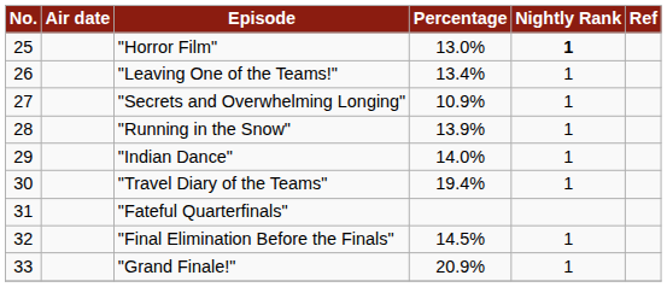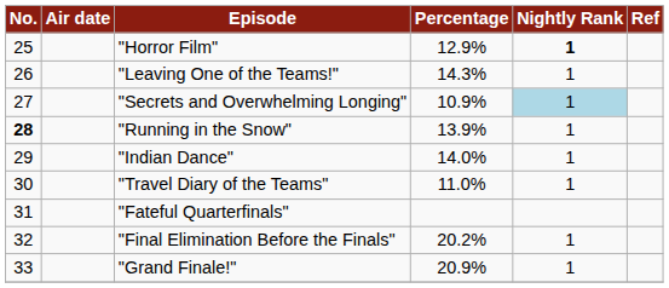 <table class="wikitable" style="text-align:center;">
 <tr>
 <th style="background:#8b1c10; color:white;">No.</th>
 <th style="background:#8b1c10; color:white;">Air date</th>
 <th style="background:#8b1c10; color:white;">Episode</th>
 <th style="background:#8b1c10; color:white;">Percentage</th>
 <th style="background:#8b1c10; color:white;">Nightly Rank</th>
 <th style="background:#8b1c10; color:white;">Ref</th>
 </tr>
 <tr>
 <td>25</td>
 <td style="text-align:left;"></td>
 <td style="text-align:left;">"Horror Film"</td>
-<td>13.0%</td>
+<td>12.9%</td>
 <td><strong>1</strong></td>
 <td></td>
 </tr>
 <tr>
 <td>26</td>
 <td style="text-align:left;"></td>
 <td style="text-align:left;">"Leaving One of the Teams!"</td>
-<td>13.4%</td>
+<td>14.3%</td>
 <td>1</td>
 <td></td>
 </tr>
 <tr>
 <td>27</td>
 <td style="text-align:left;"></td>
 <td style="text-align:left;">"Secrets and Overwhelming Longing"</td>
 <td>10.9%</td>
-<td>1</td>
+<td style="background: lightblue;">1</td>
 <td></td>
 </tr>
 <tr>
-<td>28</td>
+<td><strong>28</strong></td>
 <td style="text-align:left;"></td>
 <td style="text-align:left;">"Running in the Snow"</td>
 <td>13.9%</td>
 <td>1</td>
 <td></td>
 </tr>
 <tr>
 <td>29</td>
 <td style="text-align:left;"></td>
 <td style="text-align:left;">"Indian Dance"</td>
 <td>14.0%</td>
 <td>1</td>
 <td></td>
 </tr>
 <tr>
 <td>30</td>
 <td style="text-align:left;"></td>
 <td style="text-align:left;">"Travel Diary of the Teams"</td>
-<td>19.4%</td>
+<td>11.0%</td>
 <td>1</td>
 <td></td>
 </tr>
 <tr>
 <td>31</td>
 <td style="text-align:left;"></td>
 <td style="text-align:left;">"Fateful Quarterfinals"</td>
 <td></td>
 <td></td>
 <td></td>
 </tr>
 <tr>
 <td>32</td>
 <td style="text-align:left;"></td>
 <td style="text-align:left;">"Final Elimination Before the Finals"</td>
-<td>14.5%</td>
+<td>20.2%</td>
 <td>1</td>
 <td></td>
 </tr>
 <tr>
 <td>33</td>
 <td style="text-align:left;"></td>
 <td style="text-align:left;">"Grand Finale!"</td>
 <td>20.9%</td>
 <td>1</td>
 <td></td>
 </tr>
 <tr>
 </tr>
 </table>
